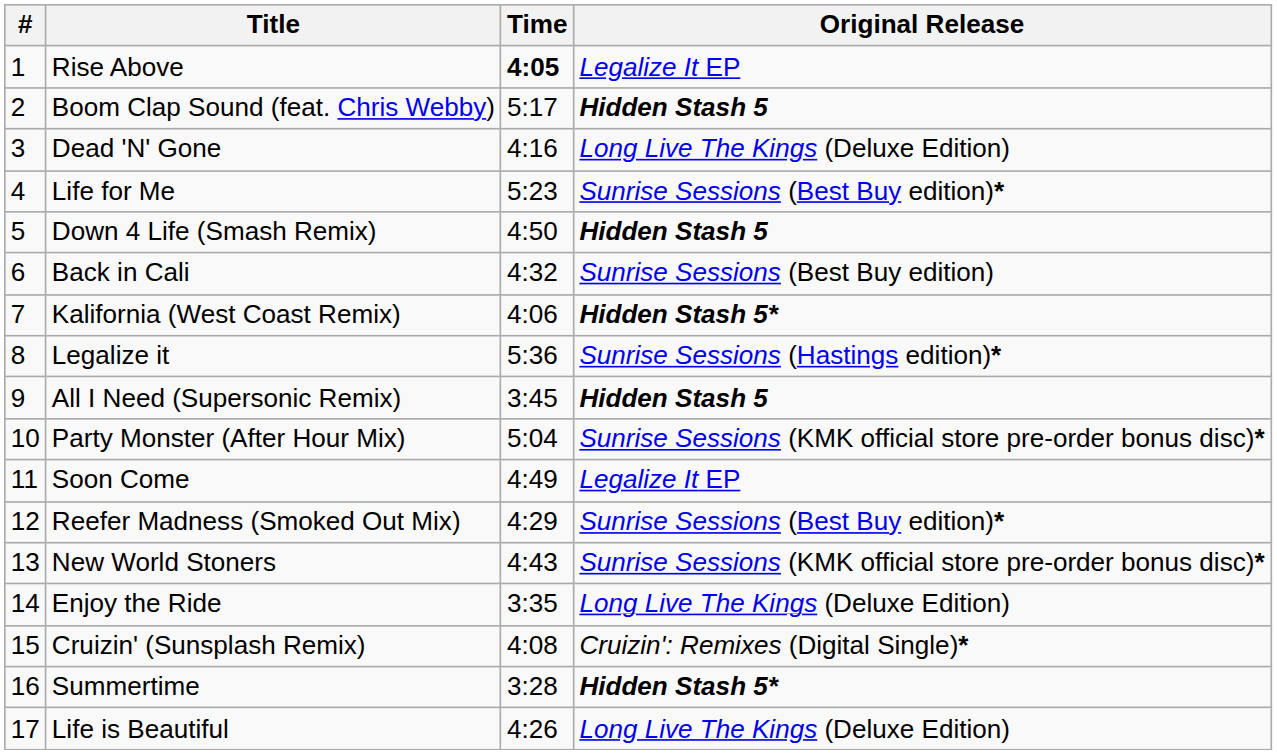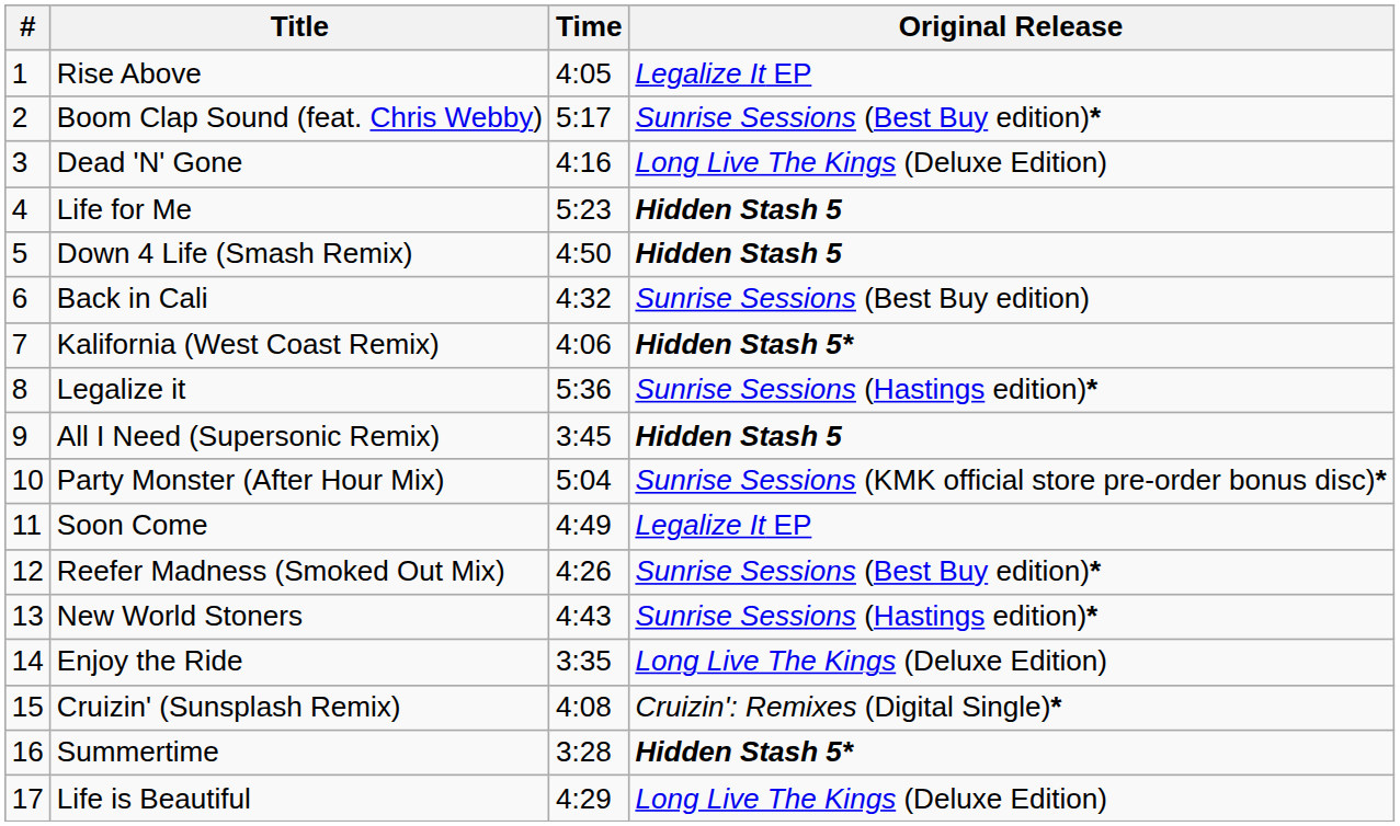 <table class="wikitable">
 <tr>
 <th style="text-align:center;">#</th>
 <th style="text-align:center;">Title</th>
 <th style="text-align:center;">Time</th>
 <th style="text-align:center;">Original Release</th>
 </tr>
 <tr>
 <td>1</td>
 <td>Rise Above</td>
-<td><strong>4:05</strong></td>
+<td>4:05</td>
 <td><a href='#'><em>Legalize It</em> EP</a></td>
 </tr>
 <tr>
 <td>2</td>
 <td>Boom Clap Sound (feat. <a href='#'>Chris Webby</a>)</td>
 <td>5:17</td>
-<td><strong><em>Hidden Stash 5</em></strong></td>
+<td><em><a href='#'>Sunrise Sessions</a></em> (<a href='#'>Best Buy</a> edition)<strong>*</strong></td>
 </tr>
 <tr>
 <td>3</td>
 <td>Dead 'N' Gone</td>
 <td>4:16</td>
 <td><em><a href='#'>Long Live The Kings</a></em> (Deluxe Edition)</td>
 </tr>
 <tr>
 <td>4</td>
 <td>Life for Me</td>
 <td>5:23</td>
-<td><em><a href='#'>Sunrise Sessions</a></em> (<a href='#'>Best Buy</a> edition)<strong>*</strong></td>
+<td><strong><em>Hidden Stash 5</em></strong></td>
 </tr>
 <tr>
 <td>5</td>
 <td>Down 4 Life (Smash Remix)</td>
 <td>4:50</td>
 <td><strong><em>Hidden Stash 5</em></strong></td>
 </tr>
 <tr>
 <td>6</td>
 <td>Back in Cali</td>
 <td>4:32</td>
 <td><em><a href='#'>Sunrise Sessions</a></em> (Best Buy edition)</td>
 </tr>
 <tr>
 <td>7</td>
 <td>Kalifornia (West Coast Remix)</td>
 <td>4:06</td>
 <td><strong><em>Hidden Stash 5*</em></strong></td>
 </tr>
 <tr>
 <td>8</td>
 <td>Legalize it</td>
 <td>5:36</td>
 <td><em><a href='#'>Sunrise Sessions</a></em> (<a href='#'>Hastings</a> edition)<strong>*</strong></td>
 </tr>
 <tr>
 <td>9</td>
 <td>All I Need (Supersonic Remix)</td>
 <td>3:45</td>
 <td><strong><em>Hidden Stash 5</em></strong></td>
 </tr>
 <tr>
 <td>10</td>
 <td>Party Monster (After Hour Mix)</td>
 <td>5:04</td>
 <td><em><a href='#'>Sunrise Sessions</a></em> (KMK official store pre-order bonus disc)<strong>*</strong></td>
 </tr>
 <tr>
 <td>11</td>
 <td>Soon Come</td>
 <td>4:49</td>
 <td><a href='#'><em>Legalize It</em> EP</a></td>
 </tr>
 <tr>
 <td>12</td>
 <td>Reefer Madness (Smoked Out Mix)</td>
-<td>4:29</td>
+<td>4:26</td>
 <td><em><a href='#'>Sunrise Sessions</a></em> (<a href='#'>Best Buy</a> edition)<strong>*</strong></td>
 </tr>
 <tr>
 <td>13</td>
 <td>New World Stoners</td>
 <td>4:43</td>
-<td><em><a href='#'>Sunrise Sessions</a></em> (KMK official store pre-order bonus disc)<strong>*</strong></td>
+<td><em><a href='#'>Sunrise Sessions</a></em> (<a href='#'>Hastings</a> edition)<strong>*</strong></td>
 </tr>
 <tr>
 <td>14</td>
 <td>Enjoy the Ride</td>
 <td>3:35</td>
 <td><em><a href='#'>Long Live The Kings</a></em> (Deluxe Edition)</td>
 </tr>
 <tr>
 <td>15</td>
 <td>Cruizin' (Sunsplash Remix)</td>
 <td>4:08</td>
 <td><em>Cruizin': Remixes</em> (Digital Single)<strong>*</strong></td>
 </tr>
 <tr>
 <td>16</td>
 <td>Summertime</td>
 <td>3:28</td>
 <td><strong><em>Hidden Stash 5*</em></strong></td>
 </tr>
 <tr>
 <td>17</td>
 <td>Life is Beautiful</td>
-<td>4:26</td>
+<td>4:29</td>
 <td><em><a href='#'>Long Live The Kings</a></em> (Deluxe Edition)</td>
 </tr>
 </table>
